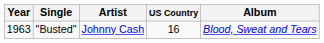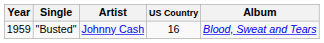 <table class="wikitable">
 <tr>
 <th>Year</th>
 <th>Single</th>
 <th>Artist</th>
 <th><small>US Country</small></th>
 <th>Album</th>
 </tr>
 <tr>
-<td>1963</td>
+<td>1959</td>
 <td>"Busted"</td>
 <td><a href='#'>Johnny Cash</a></td>
 <td align="center">16</td>
 <td><em><a href='#'>Blood, Sweat and Tears</a></em></td>
 </tr>
 </table>
